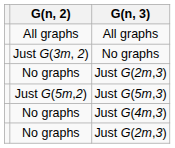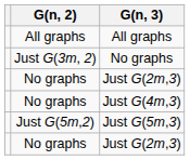 <table class="wikitable" style="text-align: center">
 <tr>
 <th></th>
 <th>G(n, 2)</th>
 <th>G(n, 3)</th>
 </tr>
 <tr>
 <td></td>
 <td>All graphs</td>
 <td>All graphs</td>
 </tr>
 <tr>
 <td></td>
 <td>Just <em>G</em>(<em>3m</em>, <em>2</em>)</td>
 <td>No graphs</td>
 </tr>
 <tr>
 <td></td>
 <td>No graphs</td>
 <td>Just <em>G</em>(<em>2m</em>,<em>3</em>)</td>
 </tr>
 <tr>
 <td></td>
-<td>Just <em>G</em>(<em>5m</em>,<em>2</em>)</td>
-<td>Just <em>G</em>(<em>5m</em>,<em>3</em>)</td>
+<td>No graphs</td>
+<td>Just <em>G</em>(<em>4m</em>,<em>3</em>)</td>
 </tr>
 <tr>
 <td></td>
-<td>No graphs</td>
-<td>Just <em>G</em>(<em>4m</em>,<em>3</em>)</td>
+<td>Just <em>G</em>(<em>5m</em>,<em>2</em>)</td>
+<td>Just <em>G</em>(<em>5m</em>,<em>3</em>)</td>
 </tr>
 <tr>
 <td></td>
 <td>No graphs</td>
 <td>Just <em>G</em>(<em>2m</em>,<em>3</em>)</td>
 </tr>
 </table>
